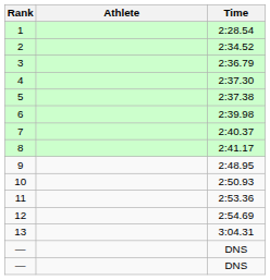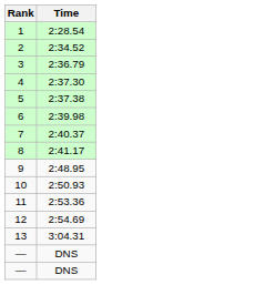 <table class=wikitable style="text-align:center">
 <tr>
 <th width=40>Rank</th>
-<th width=250>Athlete</th>
 <th width=80>Time</th>
 </tr>
 <tr bgcolor="ccffcc">
 <td>1</td>
-<td align=left></td>
 <td>2:28.54</td>
 </tr>
 <tr bgcolor="ccffcc">
 <td>2</td>
-<td align=left></td>
 <td>2:34.52</td>
 </tr>
 <tr bgcolor="ccffcc">
 <td>3</td>
-<td align=left></td>
 <td>2:36.79</td>
 </tr>
 <tr bgcolor="ccffcc">
 <td>4</td>
-<td align=left></td>
 <td>2:37.30</td>
 </tr>
 <tr bgcolor="ccffcc">
 <td>5</td>
-<td align=left></td>
 <td>2:37.38</td>
 </tr>
 <tr bgcolor="ccffcc">
 <td>6</td>
-<td align=left></td>
 <td>2:39.98</td>
 </tr>
 <tr bgcolor="ccffcc">
 <td>7</td>
-<td align=left></td>
 <td>2:40.37</td>
 </tr>
 <tr bgcolor="ccffcc">
 <td>8</td>
-<td align=left></td>
 <td>2:41.17</td>
 </tr>
 <tr>
 <td>9</td>
-<td align=left></td>
 <td>2:48.95</td>
 </tr>
 <tr>
 <td>10</td>
-<td align=left></td>
 <td>2:50.93</td>
 </tr>
 <tr>
 <td>11</td>
-<td align=left></td>
 <td>2:53.36</td>
 </tr>
 <tr>
 <td>12</td>
-<td align=left></td>
 <td>2:54.69</td>
 </tr>
 <tr>
 <td>13</td>
-<td align=left></td>
 <td>3:04.31</td>
 </tr>
 <tr>
 <td>—</td>
-<td align=left></td>
 <td>DNS</td>
 </tr>
 <tr>
 <td>—</td>
-<td align=left></td>
 <td>DNS</td>
 </tr>
 </table>
